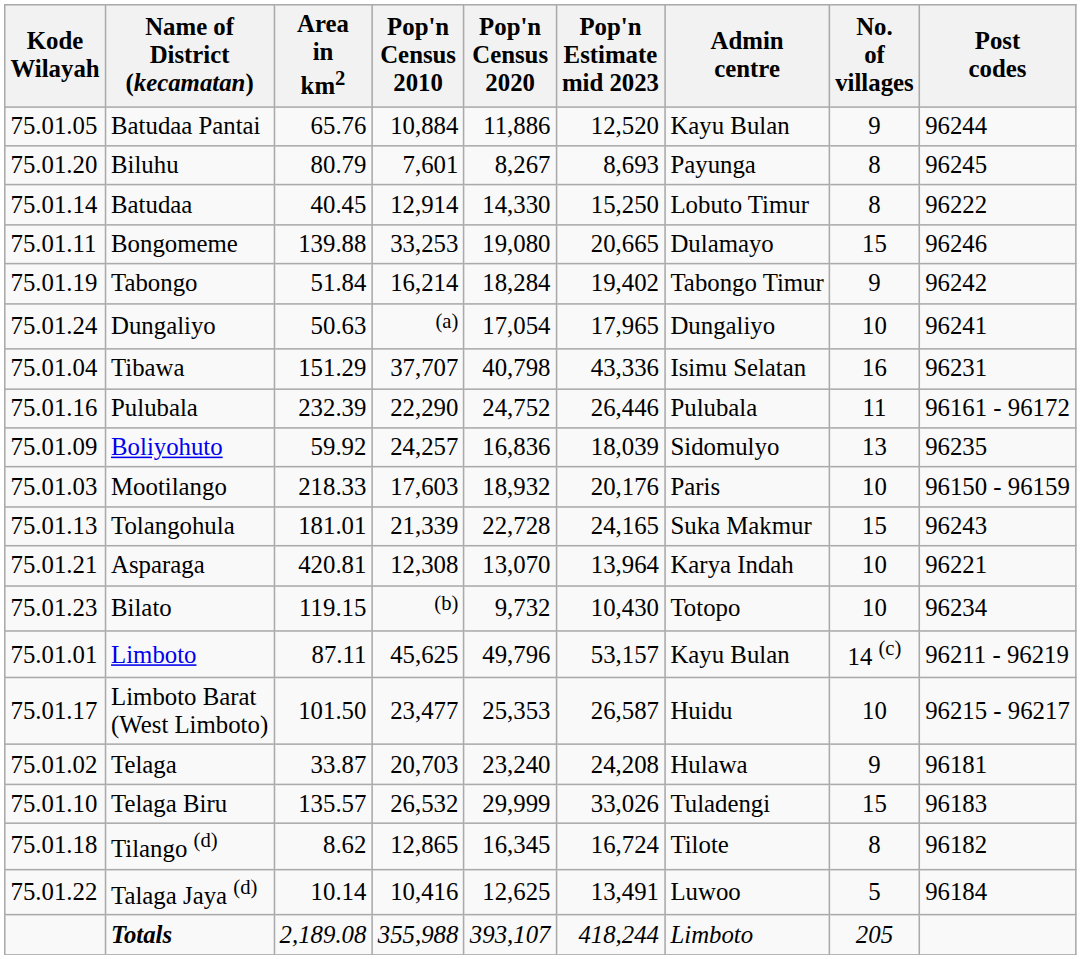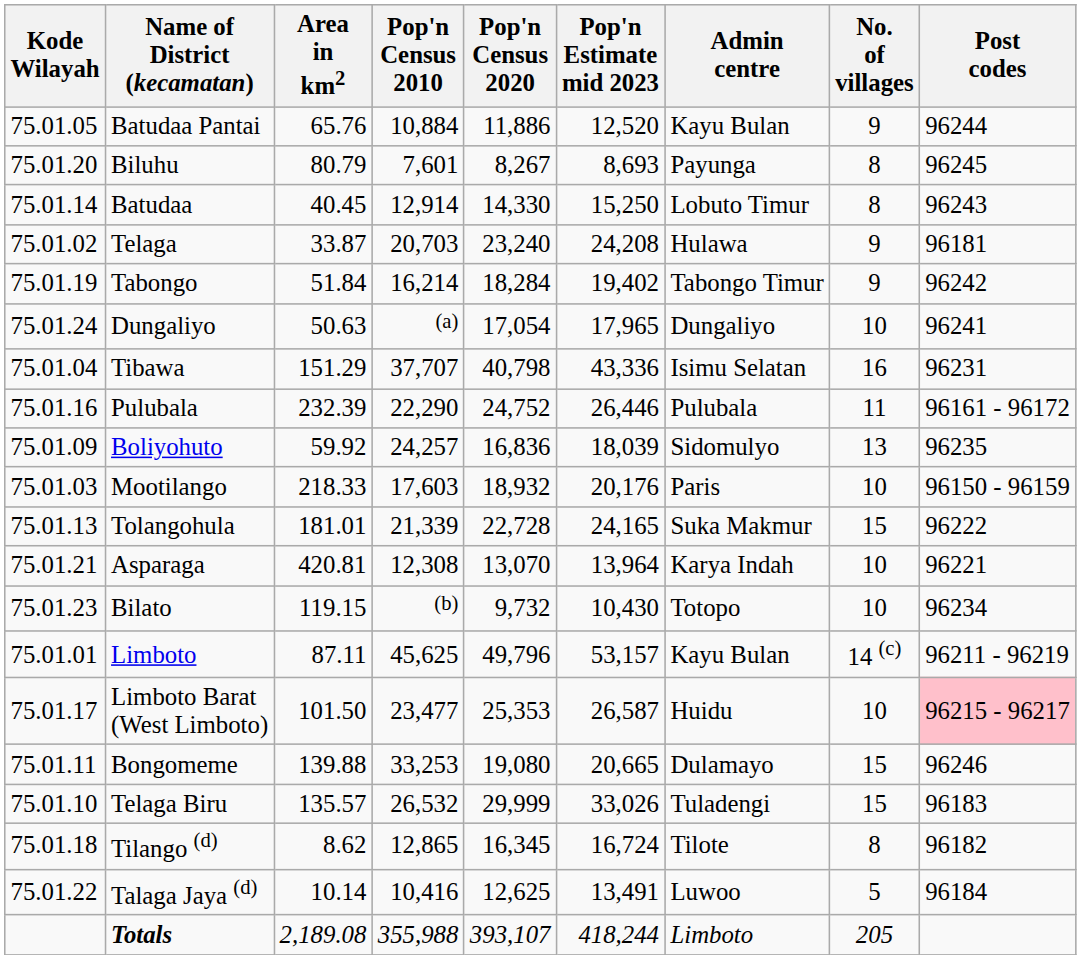 <table class="sortable wikitable">
 <tr>
 <th>Kode <br>Wilayah</th>
 <th>Name of<br>District<br>(<em>kecamatan</em>)</th>
 <th>Area<br> in<br> km<sup>2</sup></th>
 <th>Pop'n<br>Census<br>2010</th>
 <th>Pop'n<br>Census<br>2020</th>
 <th>Pop'n<br>Estimate<br>mid 2023</th>
 <th>Admin<br>centre</th>
 <th>No.<br>of<br>villages</th>
 <th>Post<br>codes</th>
 </tr>
 <tr>
 <td>75.01.05</td>
 <td>Batudaa Pantai</td>
 <td align="right">65.76</td>
 <td align="right">10,884</td>
 <td align="right">11,886</td>
 <td align="right">12,520</td>
 <td>Kayu Bulan</td>
 <td align="center">9</td>
 <td>96244</td>
 </tr>
 <tr>
 <td>75.01.20</td>
 <td>Biluhu</td>
 <td align="right">80.79</td>
 <td align="right">7,601</td>
 <td align="right">8,267</td>
 <td align="right">8,693</td>
 <td>Payunga</td>
 <td align="center">8</td>
 <td>96245</td>
 </tr>
 <tr>
 <td>75.01.14</td>
 <td>Batudaa</td>
 <td align="right">40.45</td>
 <td align="right">12,914</td>
 <td align="right">14,330</td>
 <td align="right">15,250</td>
 <td>Lobuto Timur</td>
 <td align="center">8</td>
-<td>96222</td>
+<td>96243</td>
 </tr>
 <tr>
-<td>75.01.11</td>
-<td>Bongomeme</td>
-<td align="right">139.88</td>
-<td align="right">33,253</td>
-<td align="right">19,080</td>
-<td align="right">20,665</td>
-<td>Dulamayo</td>
-<td align="center">15</td>
-<td>96246</td>
+<td>75.01.02</td>
+<td>Telaga</td>
+<td align="right">33.87</td>
+<td align="right">20,703</td>
+<td align="right">23,240</td>
+<td align="right">24,208</td>
+<td>Hulawa</td>
+<td align="center">9</td>
+<td>96181</td>
 </tr>
 <tr>
 <td>75.01.19</td>
 <td>Tabongo</td>
 <td align="right">51.84</td>
 <td align="right">16,214</td>
 <td align="right">18,284</td>
 <td align="right">19,402</td>
 <td>Tabongo Timur</td>
 <td align="center">9</td>
 <td>96242</td>
 </tr>
 <tr>
 <td>75.01.24</td>
 <td>Dungaliyo</td>
 <td align="right">50.63</td>
 <td align="right"><sup>(a)</sup></td>
 <td align="right">17,054</td>
 <td align="right">17,965</td>
 <td>Dungaliyo</td>
 <td align="center">10</td>
 <td>96241</td>
 </tr>
 <tr>
 <td>75.01.04</td>
 <td>Tibawa</td>
 <td align="right">151.29</td>
 <td align="right">37,707</td>
 <td align="right">40,798</td>
 <td align="right">43,336</td>
 <td>Isimu Selatan</td>
 <td align="center">16</td>
 <td>96231</td>
 </tr>
 <tr>
 <td>75.01.16</td>
 <td>Pulubala</td>
 <td align="right">232.39</td>
 <td align="right">22,290</td>
 <td align="right">24,752</td>
 <td align="right">26,446</td>
 <td>Pulubala</td>
 <td align="center">11</td>
 <td>96161 - 96172</td>
 </tr>
 <tr>
 <td>75.01.09</td>
 <td><a href='#'>Boliyohuto</a></td>
 <td align="right">59.92</td>
 <td align="right">24,257</td>
 <td align="right">16,836</td>
 <td align="right">18,039</td>
 <td>Sidomulyo</td>
 <td align="center">13</td>
 <td>96235</td>
 </tr>
 <tr>
 <td>75.01.03</td>
 <td>Mootilango</td>
 <td align="right">218.33</td>
 <td align="right">17,603</td>
 <td align="right">18,932</td>
 <td align="right">20,176</td>
 <td>Paris</td>
 <td align="center">10</td>
 <td>96150 - 96159</td>
 </tr>
 <tr>
 <td>75.01.13</td>
 <td>Tolangohula</td>
 <td align="right">181.01</td>
 <td align="right">21,339</td>
 <td align="right">22,728</td>
 <td align="right">24,165</td>
 <td>Suka Makmur</td>
 <td align="center">15</td>
-<td>96243</td>
+<td>96222</td>
 </tr>
 <tr>
 <td>75.01.21</td>
 <td>Asparaga</td>
 <td align="right">420.81</td>
 <td align="right">12,308</td>
 <td align="right">13,070</td>
 <td align="right">13,964</td>
 <td>Karya Indah</td>
 <td align="center">10</td>
 <td>96221</td>
 </tr>
 <tr>
 <td>75.01.23</td>
 <td>Bilato</td>
 <td align="right">119.15</td>
 <td align="right"><sup>(b)</sup></td>
 <td align="right">9,732</td>
 <td align="right">10,430</td>
 <td>Totopo</td>
 <td align="center">10</td>
 <td>96234</td>
 </tr>
 <tr>
 <td>75.01.01</td>
 <td><a href='#'>Limboto</a></td>
 <td align="right">87.11</td>
 <td align="right">45,625</td>
 <td align="right">49,796</td>
 <td align="right">53,157</td>
 <td>Kayu Bulan</td>
 <td align="center">14 <sup>(c)</sup></td>
 <td>96211 - 96219</td>
 </tr>
 <tr>
 <td>75.01.17</td>
 <td>Limboto Barat <br> (West Limboto)</td>
 <td align="right">101.50</td>
 <td align="right">23,477</td>
 <td align="right">25,353</td>
 <td align="right">26,587</td>
 <td>Huidu</td>
 <td align="center">10</td>
-<td>96215 - 96217</td>
+<td style="background: pink;">96215 - 96217</td>
 </tr>
 <tr>
-<td>75.01.02</td>
-<td>Telaga</td>
-<td align="right">33.87</td>
-<td align="right">20,703</td>
-<td align="right">23,240</td>
-<td align="right">24,208</td>
-<td>Hulawa</td>
-<td align="center">9</td>
-<td>96181</td>
+<td>75.01.11</td>
+<td>Bongomeme</td>
+<td align="right">139.88</td>
+<td align="right">33,253</td>
+<td align="right">19,080</td>
+<td align="right">20,665</td>
+<td>Dulamayo</td>
+<td align="center">15</td>
+<td>96246</td>
 </tr>
 <tr>
 <td>75.01.10</td>
 <td>Telaga Biru</td>
 <td align="right">135.57</td>
 <td align="right">26,532</td>
 <td align="right">29,999</td>
 <td align="right">33,026</td>
 <td>Tuladengi</td>
 <td align="center">15</td>
 <td>96183</td>
 </tr>
 <tr>
 <td>75.01.18</td>
 <td>Tilango <sup>(d)</sup></td>
 <td align="right">8.62</td>
 <td align="right">12,865</td>
 <td align="right">16,345</td>
 <td align="right">16,724</td>
 <td>Tilote</td>
 <td align="center">8</td>
 <td>96182</td>
 </tr>
 <tr>
 <td>75.01.22</td>
 <td>Talaga Jaya <sup>(d)</sup></td>
 <td align="right">10.14</td>
 <td align="right">10,416</td>
 <td align="right">12,625</td>
 <td align="right">13,491</td>
 <td>Luwoo</td>
 <td align="center">5</td>
 <td>96184</td>
 </tr>
 <tr>
 <td></td>
 <td><strong><em>Totals</em></strong></td>
 <td align="right"><em>2,189.08</em></td>
 <td align="right"><em>355,988</em></td>
 <td align="right"><em>393,107</em></td>
 <td align="right"><em>418,244</em></td>
 <td><em>Limboto</em></td>
 <td align="center"><em>205</em></td>
 <td></td>
 </tr>
 </table>
